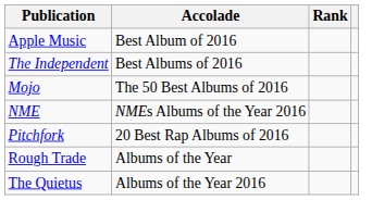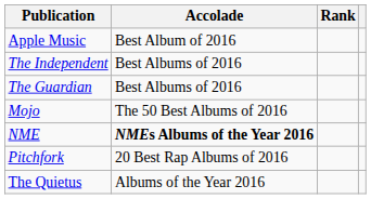 <table class="sortable wikitable">
 <tr>
 <th>Publication</th>
 <th>Accolade</th>
 <th>Rank</th>
 <th class="unsortable"></th>
 </tr>
 <tr>
 <td><a href='#'>Apple Music</a></td>
 <td>Best Album of 2016</td>
 <td></td>
 <td></td>
 </tr>
 <tr>
 <td><em><a href='#'>The Independent</a></em></td>
 <td>Best Albums of 2016</td>
 <td></td>
 <td></td>
 </tr>
 <tr>
+<td><em><a href='#'>The Guardian</a></em></td>
+<td>Best Albums of 2016</td>
+<td></td>
+<td></td>
+</tr>
+<tr>
 <td><em><a href='#'>Mojo</a></em></td>
 <td>The 50 Best Albums of 2016</td>
 <td></td>
 <td></td>
 </tr>
 <tr>
 <td><em><a href='#'>NME</a></em></td>
-<td><em>NME</em>s Albums of the Year 2016</td>
+<td><strong><em>NME</em>s Albums of the Year 2016</strong></td>
 <td></td>
 <td></td>
 </tr>
 <tr>
 <td><em><a href='#'>Pitchfork</a></em></td>
 <td>20 Best Rap Albums of 2016</td>
 <td></td>
 <td></td>
 </tr>
 <tr>
-<td><a href='#'>Rough Trade</a></td>
-<td>Albums of the Year</td>
-<td></td>
-<td></td>
-</tr>
-<tr>
 <td><a href='#'>The Quietus</a></td>
 <td>Albums of the Year 2016</td>
 <td></td>
 <td></td>
 </tr>
 </table>
